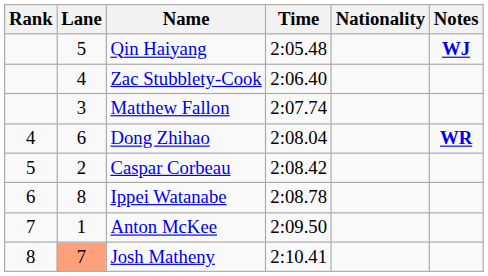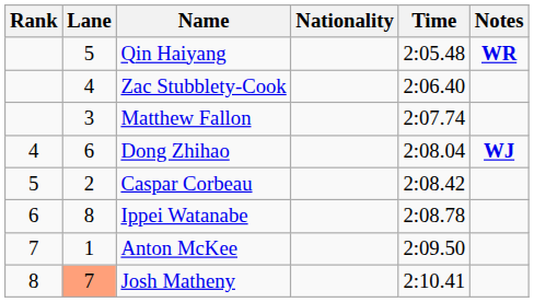 <table class="wikitable sortable" style="text-align:center">
 <tr>
 <th>Rank</th>
 <th>Lane</th>
 <th>Name</th>
+<th>Nationality</th>
 <th>Time</th>
-<th>Nationality</th>
 <th>Notes</th>
 </tr>
 <tr>
 <td></td>
 <td>5</td>
 <td align=left><a href='#'>Qin Haiyang</a></td>
+<td align=left></td>
 <td>2:05.48</td>
-<td align=left></td>
-<td><strong><a href='#'>WJ</a></strong></td>
+<td><strong><a href='#'>WR</a></strong></td>
 </tr>
 <tr>
 <td></td>
 <td>4</td>
 <td align=left><a href='#'>Zac Stubblety-Cook</a></td>
+<td align=left></td>
 <td>2:06.40</td>
-<td align=left></td>
 <td></td>
 </tr>
 <tr>
 <td></td>
 <td>3</td>
 <td align=left><a href='#'>Matthew Fallon</a></td>
+<td align=left></td>
 <td>2:07.74</td>
-<td align=left></td>
 <td></td>
 </tr>
 <tr>
 <td>4</td>
 <td>6</td>
 <td align=left><a href='#'>Dong Zhihao</a></td>
+<td align=left></td>
 <td>2:08.04</td>
-<td align=left></td>
-<td><strong><a href='#'>WR</a></strong></td>
+<td><strong><a href='#'>WJ</a></strong></td>
 </tr>
 <tr>
 <td>5</td>
 <td>2</td>
 <td align=left><a href='#'>Caspar Corbeau</a></td>
+<td align=left></td>
 <td>2:08.42</td>
-<td align=left></td>
 <td></td>
 </tr>
 <tr>
 <td>6</td>
 <td>8</td>
 <td align=left><a href='#'>Ippei Watanabe</a></td>
+<td align=left></td>
 <td>2:08.78</td>
-<td align=left></td>
 <td></td>
 </tr>
 <tr>
 <td>7</td>
 <td>1</td>
 <td align=left><a href='#'>Anton McKee</a></td>
+<td align=left></td>
 <td>2:09.50</td>
-<td align=left></td>
 <td></td>
 </tr>
 <tr>
 <td>8</td>
 <td style="background: lightsalmon;">7</td>
 <td align=left><a href='#'>Josh Matheny</a></td>
+<td align=left></td>
 <td>2:10.41</td>
-<td align=left></td>
 <td></td>
 </tr>
 </table>
